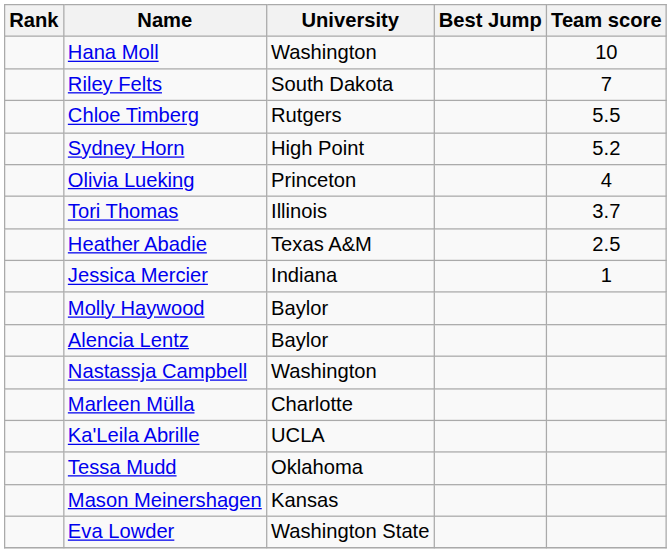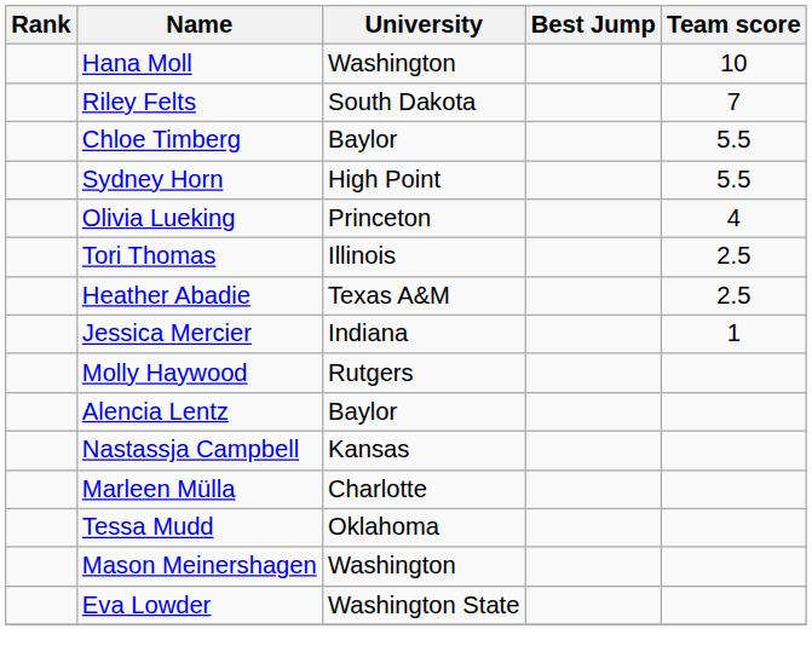 <table class="wikitable sortable plainrowheaders" style="text-align:center">
 <tr>
 <th scope="col">Rank</th>
 <th scope="col">Name</th>
 <th scope="col">University</th>
 <th scope="col">Best Jump</th>
 <th scope="col">Team score</th>
 </tr>
 <tr>
 <td></td>
 <td align=left> <a href='#'>Hana Moll</a></td>
 <td align=left>Washington</td>
 <td><strong></strong></td>
 <td>10</td>
 </tr>
 <tr>
 <td></td>
 <td align=left> <a href='#'>Riley Felts</a></td>
 <td align=left>South Dakota</td>
 <td><strong></strong></td>
 <td>7</td>
 </tr>
 <tr>
 <td></td>
 <td align=left> <a href='#'>Chloe Timberg</a></td>
-<td align=left>Rutgers</td>
+<td align=left>Baylor</td>
 <td><strong></strong></td>
 <td>5.5</td>
 </tr>
 <tr>
 <td></td>
 <td align=left> <a href='#'>Sydney Horn</a></td>
 <td align=left>High Point</td>
 <td><strong></strong></td>
-<td>5.2</td>
+<td>5.5</td>
 </tr>
 <tr>
 <td></td>
 <td align=left> <a href='#'>Olivia Lueking</a></td>
 <td align=left>Princeton</td>
 <td><strong></strong></td>
 <td>4</td>
 </tr>
 <tr>
 <td></td>
 <td align=left> <a href='#'>Tori Thomas</a></td>
 <td align=left>Illinois</td>
 <td><strong></strong></td>
-<td>3.7</td>
+<td>2.5</td>
 </tr>
 <tr>
 <td></td>
 <td align=left> <a href='#'>Heather Abadie</a></td>
 <td align=left>Texas A&M</td>
 <td><strong></strong></td>
 <td>2.5</td>
 </tr>
 <tr>
 <td></td>
 <td align=left> <a href='#'>Jessica Mercier</a></td>
 <td align=left>Indiana</td>
 <td><strong></strong></td>
 <td>1</td>
 </tr>
 <tr>
 <td></td>
 <td align=left> <a href='#'>Molly Haywood</a></td>
-<td align=left>Baylor</td>
+<td align=left>Rutgers</td>
 <td><strong></strong></td>
 <td></td>
 </tr>
 <tr>
 <td></td>
 <td align=left> <a href='#'>Alencia Lentz</a></td>
 <td align=left>Baylor</td>
 <td><strong></strong></td>
 <td></td>
 </tr>
 <tr>
 <td></td>
 <td align=left> <a href='#'>Nastassja Campbell</a></td>
-<td align=left>Washington</td>
+<td align=left>Kansas</td>
 <td><strong></strong></td>
 <td></td>
 </tr>
 <tr>
 <td></td>
 <td align=left> <a href='#'>Marleen Mülla</a></td>
 <td align=left>Charlotte</td>
-<td><strong></strong></td>
-<td></td>
-</tr>
-<tr>
-<td></td>
-<td align=left> <a href='#'>Ka'Leila Abrille</a></td>
-<td align=left>UCLA</td>
 <td><strong></strong></td>
 <td></td>
 </tr>
 <tr>
 <td></td>
 <td align=left> <a href='#'>Tessa Mudd</a></td>
 <td align=left>Oklahoma</td>
 <td><strong></strong></td>
 <td></td>
 </tr>
 <tr>
 <td></td>
 <td align=left> <a href='#'>Mason Meinershagen</a></td>
-<td align=left>Kansas</td>
+<td align=left>Washington</td>
 <td><strong></strong></td>
 <td></td>
 </tr>
 <tr>
 <td></td>
 <td align=left> <a href='#'>Eva Lowder</a></td>
 <td align=left>Washington State</td>
 <td><strong></strong></td>
 <td></td>
 </tr>
 <tr>
 </tr>
 </table>
